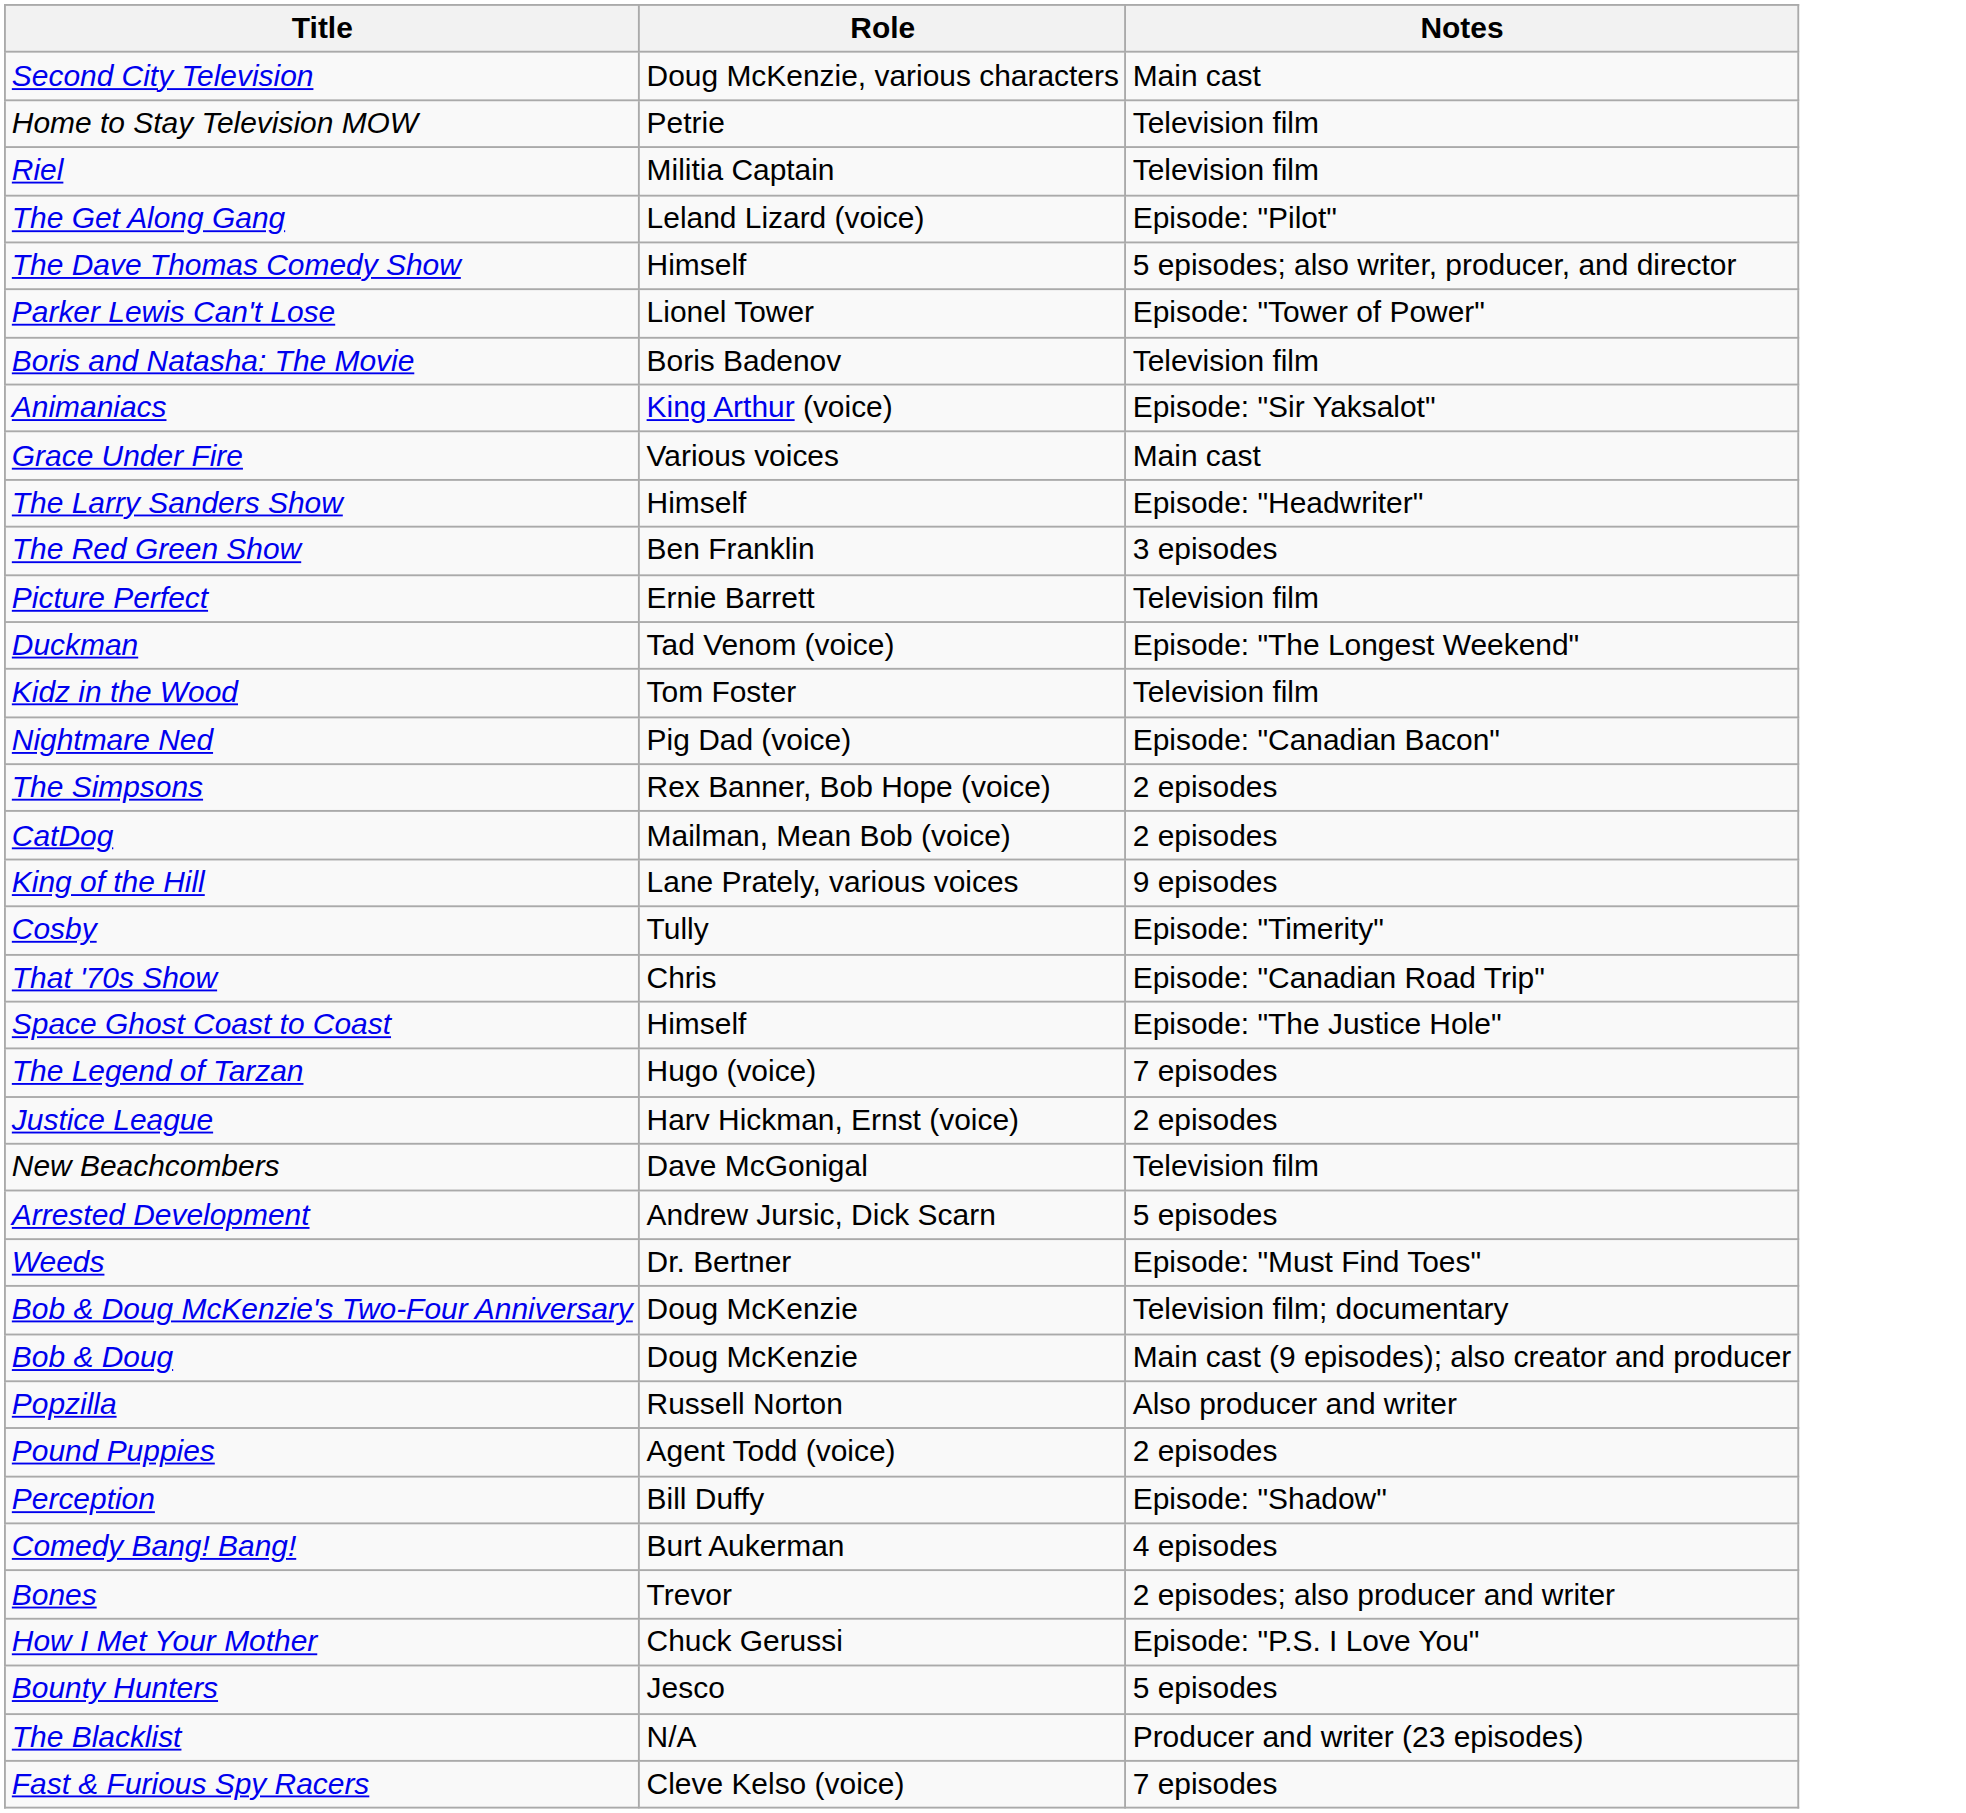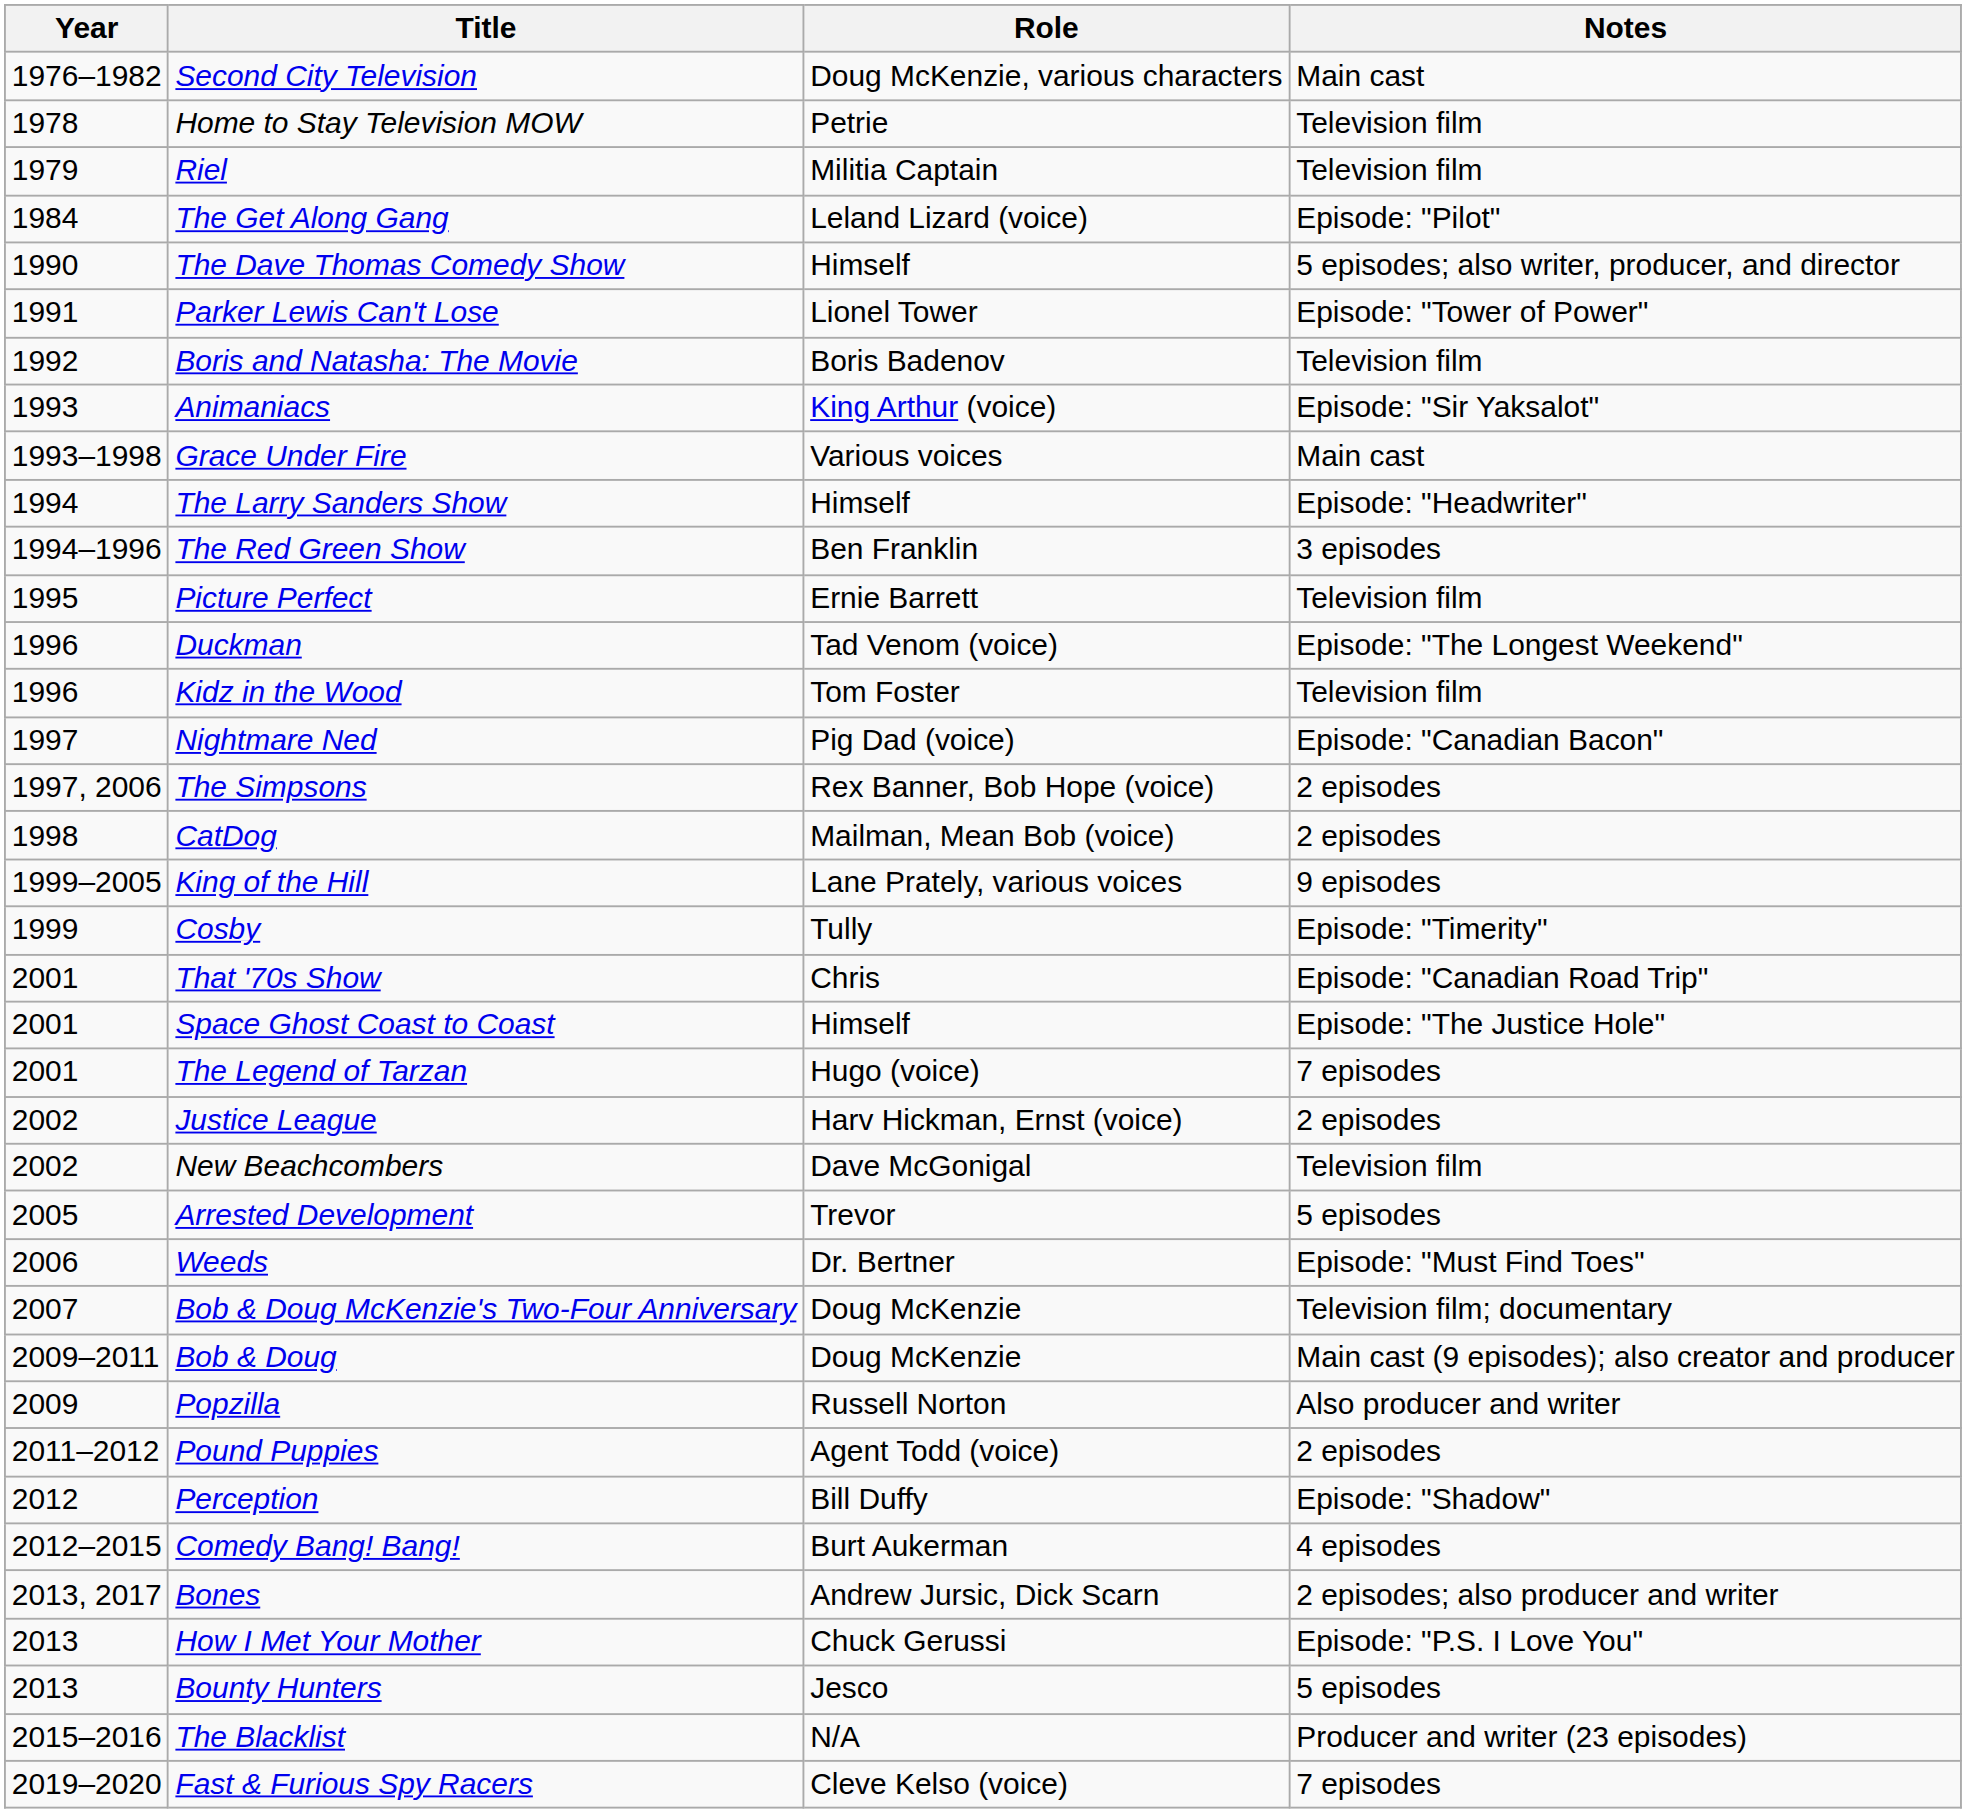 <table class="wikitable sortable">
 <tr>
+<th>Year</th>
 <th>Title</th>
 <th>Role</th>
 <th>Notes</th>
 </tr>
 <tr>
+<td>1976–1982</td>
 <td><em><a href='#'>Second City Television</a></em></td>
 <td>Doug McKenzie, various characters</td>
 <td>Main cast</td>
 </tr>
 <tr>
+<td>1978</td>
 <td><em>Home to Stay Television MOW</em></td>
 <td>Petrie</td>
 <td>Television film</td>
 </tr>
 <tr>
+<td>1979</td>
 <td><em><a href='#'>Riel</a></em></td>
 <td>Militia Captain</td>
 <td>Television film</td>
 </tr>
 <tr>
+<td>1984</td>
 <td data-sort-value="Get Along Gang, The"><em><a href='#'>The Get Along Gang</a></em></td>
 <td>Leland Lizard (voice)</td>
 <td>Episode: "Pilot"</td>
 </tr>
 <tr>
+<td>1990</td>
 <td data-sort-value="Dave Thomas Comedy Show, The"><em><a href='#'>The Dave Thomas Comedy Show</a></em></td>
 <td>Himself</td>
 <td>5 episodes; also writer, producer, and director</td>
 </tr>
 <tr>
+<td>1991</td>
 <td><em><a href='#'>Parker Lewis Can't Lose</a></em></td>
 <td>Lionel Tower</td>
 <td>Episode: "Tower of Power"</td>
 </tr>
 <tr>
+<td>1992</td>
 <td><em><a href='#'>Boris and Natasha: The Movie</a></em></td>
 <td>Boris Badenov</td>
 <td>Television film</td>
 </tr>
 <tr>
+<td>1993</td>
 <td><em><a href='#'>Animaniacs</a></em></td>
 <td><a href='#'>King Arthur</a> (voice)</td>
 <td>Episode: "Sir Yaksalot"</td>
 </tr>
 <tr>
+<td>1993–1998</td>
 <td><em><a href='#'>Grace Under Fire</a></em></td>
 <td>Various voices</td>
 <td>Main cast</td>
 </tr>
 <tr>
+<td>1994</td>
 <td data-sort-value="Larry Sanders Show, The"><em><a href='#'>The Larry Sanders Show</a></em></td>
 <td>Himself</td>
 <td>Episode: "Headwriter"</td>
 </tr>
 <tr>
+<td>1994–1996</td>
 <td data-sort-value="Red Green Show, The"><em><a href='#'>The Red Green Show</a></em></td>
 <td>Ben Franklin</td>
 <td>3 episodes</td>
 </tr>
 <tr>
+<td>1995</td>
 <td><em><a href='#'>Picture Perfect</a></em></td>
 <td>Ernie Barrett</td>
 <td>Television film</td>
 </tr>
 <tr>
+<td>1996</td>
 <td><em><a href='#'>Duckman</a></em></td>
 <td>Tad Venom (voice)</td>
 <td>Episode: "The Longest Weekend"</td>
 </tr>
 <tr>
+<td>1996</td>
 <td><em><a href='#'>Kidz in the Wood</a></em></td>
 <td>Tom Foster</td>
 <td>Television film</td>
 </tr>
 <tr>
+<td>1997</td>
 <td><em><a href='#'>Nightmare Ned</a></em></td>
 <td>Pig Dad (voice)</td>
 <td>Episode: "Canadian Bacon"</td>
 </tr>
 <tr>
+<td>1997, 2006</td>
 <td data-sort-value="Simpsons, The"><em><a href='#'>The Simpsons</a></em></td>
 <td>Rex Banner, Bob Hope (voice)</td>
 <td>2 episodes</td>
 </tr>
 <tr>
+<td>1998</td>
 <td><em><a href='#'>CatDog</a></em></td>
 <td>Mailman, Mean Bob (voice)</td>
 <td>2 episodes</td>
 </tr>
 <tr>
+<td>1999–2005</td>
 <td><em><a href='#'>King of the Hill</a></em></td>
 <td>Lane Prately, various voices</td>
 <td>9 episodes</td>
 </tr>
 <tr>
+<td>1999</td>
 <td><em><a href='#'>Cosby</a></em></td>
 <td>Tully</td>
 <td>Episode: "Timerity"</td>
 </tr>
 <tr>
+<td>2001</td>
 <td><em><a href='#'>That '70s Show</a></em></td>
 <td>Chris</td>
 <td>Episode: "Canadian Road Trip"</td>
 </tr>
 <tr>
+<td>2001</td>
 <td><em><a href='#'>Space Ghost Coast to Coast</a></em></td>
 <td>Himself</td>
 <td>Episode: "The Justice Hole"</td>
 </tr>
 <tr>
+<td>2001</td>
 <td data-sort-value="Legend of Tarzan, The"><em><a href='#'>The Legend of Tarzan</a></em></td>
 <td>Hugo (voice)</td>
 <td>7 episodes</td>
 </tr>
 <tr>
+<td>2002</td>
 <td><em><a href='#'>Justice League</a></em></td>
 <td>Harv Hickman, Ernst (voice)</td>
 <td>2 episodes</td>
 </tr>
 <tr>
+<td>2002</td>
 <td><em>New Beachcombers</em></td>
 <td>Dave McGonigal</td>
 <td>Television film</td>
 </tr>
 <tr>
+<td>2005</td>
 <td><em><a href='#'>Arrested Development</a></em></td>
-<td>Andrew Jursic, Dick Scarn</td>
+<td>Trevor</td>
 <td>5 episodes</td>
 </tr>
 <tr>
+<td>2006</td>
 <td><em><a href='#'>Weeds</a></em></td>
 <td>Dr. Bertner</td>
 <td>Episode: "Must Find Toes"</td>
 </tr>
 <tr>
+<td>2007</td>
 <td><em><a href='#'>Bob & Doug McKenzie's Two-Four Anniversary</a></em></td>
 <td>Doug McKenzie</td>
 <td>Television film; documentary</td>
 </tr>
 <tr>
+<td>2009–2011</td>
 <td><em><a href='#'>Bob & Doug</a></em></td>
 <td>Doug McKenzie</td>
 <td>Main cast (9 episodes); also creator and producer</td>
 </tr>
 <tr>
+<td>2009</td>
 <td><em><a href='#'>Popzilla</a></em></td>
 <td>Russell Norton</td>
 <td>Also producer and writer</td>
 </tr>
 <tr>
+<td>2011–2012</td>
 <td><em><a href='#'>Pound Puppies</a></em></td>
 <td>Agent Todd (voice)</td>
 <td>2 episodes</td>
 </tr>
 <tr>
+<td>2012</td>
 <td><em><a href='#'>Perception</a></em></td>
 <td>Bill Duffy</td>
 <td>Episode: "Shadow"</td>
 </tr>
 <tr>
+<td>2012–2015</td>
 <td><em><a href='#'>Comedy Bang! Bang!</a></em></td>
 <td>Burt Aukerman</td>
 <td>4 episodes</td>
 </tr>
 <tr>
+<td>2013, 2017</td>
 <td><em><a href='#'>Bones</a></em></td>
-<td>Trevor</td>
+<td>Andrew Jursic, Dick Scarn</td>
 <td>2 episodes; also producer and writer</td>
 </tr>
 <tr>
+<td>2013</td>
 <td><em><a href='#'>How I Met Your Mother</a></em></td>
 <td>Chuck Gerussi</td>
 <td>Episode: "P.S. I Love You"</td>
 </tr>
 <tr>
+<td>2013</td>
 <td><em><a href='#'>Bounty Hunters</a></em></td>
 <td>Jesco</td>
 <td>5 episodes</td>
 </tr>
 <tr>
+<td>2015–2016</td>
 <td data-sort-value="Blacklist, The"><em><a href='#'>The Blacklist</a></em></td>
 <td>N/A</td>
 <td>Producer and writer (23 episodes)</td>
 </tr>
 <tr>
+<td>2019–2020</td>
 <td><em><a href='#'>Fast & Furious Spy Racers</a></em></td>
 <td>Cleve Kelso (voice)</td>
 <td>7 episodes</td>
 </tr>
 </table>
